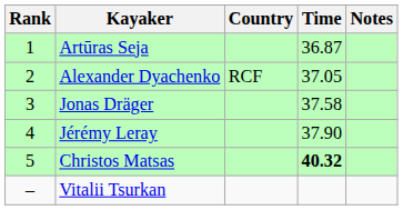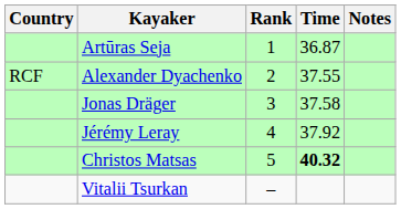 <table class="wikitable" style="text-align:center">
 <tr>
+<th>Country</th>
+<th>Kayaker</th>
 <th>Rank</th>
-<th>Kayaker</th>
-<th>Country</th>
 <th>Time</th>
 <th>Notes</th>
 </tr>
 <tr bgcolor=bbffbb>
+<td align="left"></td>
+<td align="left"><a href='#'>Artūras Seja</a></td>
 <td>1</td>
-<td align="left"><a href='#'>Artūras Seja</a></td>
-<td align="left"></td>
 <td>36.87</td>
 <td></td>
 </tr>
 <tr bgcolor=bbffbb>
+<td align="left"> RCF</td>
+<td align="left"><a href='#'>Alexander Dyachenko</a></td>
 <td>2</td>
-<td align="left"><a href='#'>Alexander Dyachenko</a></td>
-<td align="left"> RCF</td>
-<td>37.05</td>
+<td>37.55</td>
 <td></td>
 </tr>
 <tr bgcolor=bbffbb>
+<td align="left"></td>
+<td align="left"><a href='#'>Jonas Dräger</a></td>
 <td>3</td>
-<td align="left"><a href='#'>Jonas Dräger</a></td>
-<td align="left"></td>
 <td>37.58</td>
 <td></td>
 </tr>
 <tr bgcolor=bbffbb>
+<td align="left"></td>
+<td align="left"><a href='#'>Jérémy Leray</a></td>
 <td>4</td>
-<td align="left"><a href='#'>Jérémy Leray</a></td>
-<td align="left"></td>
-<td>37.90</td>
+<td>37.92</td>
 <td></td>
 </tr>
 <tr bgcolor=bbffbb>
+<td align="left"></td>
+<td align="left"><a href='#'>Christos Matsas</a></td>
 <td>5</td>
-<td align="left"><a href='#'>Christos Matsas</a></td>
-<td align="left"></td>
 <td><strong>40.32</strong></td>
 <td></td>
 </tr>
 <tr>
+<td align="left"></td>
+<td align="left"><a href='#'>Vitalii Tsurkan</a></td>
 <td>–</td>
-<td align="left"><a href='#'>Vitalii Tsurkan</a></td>
-<td align="left"></td>
 <td></td>
 <td></td>
 </tr>
 </table>
